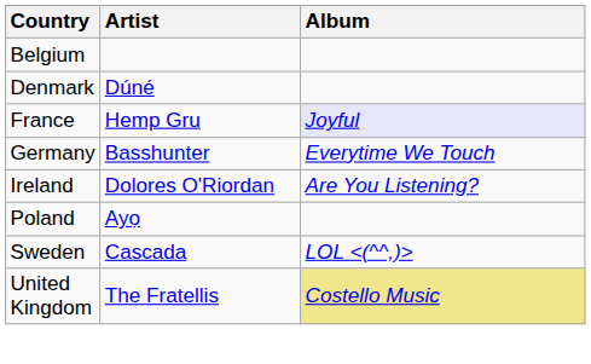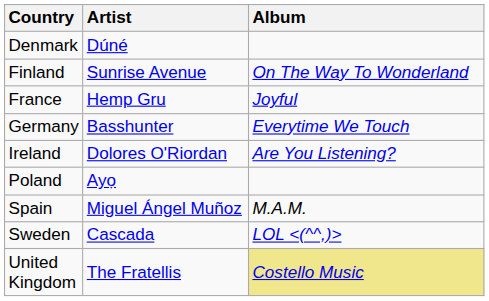 <table class="wikitable" style="width:72%;">
 <tr>
 <th style="width:15%; text-align:left;">Country</th>
 <th style="width:35%; text-align:left;">Artist</th>
 <th style="width:50%; text-align:left;">Album</th>
 </tr>
 <tr>
-<td>Belgium</td>
-<td></td>
-<td></td>
-</tr>
-<tr>
 <td>Denmark</td>
 <td><a href='#'>Dúné</a></td>
 <td></td>
 </tr>
 <tr>
+<td>Finland</td>
+<td><a href='#'>Sunrise Avenue</a></td>
+<td><em><a href='#'>On The Way To Wonderland</a></em></td>
+</tr>
+<tr>
 <td>France</td>
 <td><a href='#'>Hemp Gru</a></td>
-<td style="background: lavender;"><em><a href='#'>Joyful</a></em></td>
+<td><em><a href='#'>Joyful</a></em></td>
 </tr>
 <tr>
 <td>Germany</td>
 <td><a href='#'>Basshunter</a></td>
 <td><em><a href='#'>Everytime We Touch</a></em></td>
 </tr>
 <tr>
 <td>Ireland</td>
 <td><a href='#'>Dolores O'Riordan</a></td>
 <td><em><a href='#'>Are You Listening?</a></em></td>
 </tr>
 <tr>
 <td>Poland</td>
 <td><a href='#'>Ayọ</a></td>
 <td></td>
 </tr>
+<tr '>
+<td>Spain</td>
+<td><a href='#'>Miguel Ángel Muñoz</a></td>
+<td><em>M.A.M.</em></td>
+</tr>
 <tr>
 <td>Sweden</td>
 <td><a href='#'>Cascada</a></td>
 <td><em><a href='#'>LOL <(^^,)></a></em></td>
 </tr>
 <tr>
 <td>United Kingdom</td>
 <td><a href='#'>The Fratellis</a></td>
 <td style="background: khaki;"><em><a href='#'>Costello Music</a></em></td>
 </tr>
 </table>
